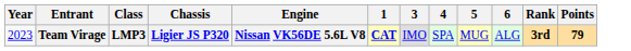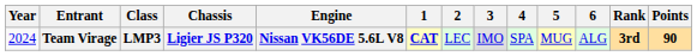 <table class="wikitable" style="text-align:center; font-size:85%">
 <tr>
 <th>Year</th>
 <th>Entrant</th>
 <th>Class</th>
 <th>Chassis</th>
 <th>Engine</th>
 <th>1</th>
+<th>2</th>
 <th>3</th>
 <th>4</th>
 <th>5</th>
 <th>6</th>
 <th>Rank</th>
 <th>Points</th>
 </tr>
 <tr>
-<td><a href='#'>2023</a></td>
+<td><a href='#'>2024</a></td>
 <th nowrap>Team Virage</th>
 <th>LMP3</th>
 <th nowrap><a href='#'>Ligier JS P320</a></th>
 <th nowrap><a href='#'>Nissan</a> <a href='#'>VK56DE</a> 5.6L V8</th>
 <td style="background:#FFFFBF;"><strong><a href='#'>CAT</a><br></strong></td>
+<td style="background:#DFFFDF;"><a href='#'>LEC</a><br></td>
 <td style="background:#DFDFDF;"><a href='#'>IMO</a><br></td>
 <td style="background:#DFFFDF;"><a href='#'>SPA</a><br></td>
 <td style="background:#FFFFBF;"><a href='#'>MUG</a><br></td>
 <td style="background:#DFFFDF;"><a href='#'>ALG</a><br></td>
 <th style="background:#FFDF9F;">3rd</th>
-<th style="background:#FFDF9F;">79</th>
+<th style="background:#FFDF9F;">90</th>
 </tr>
 </table>
